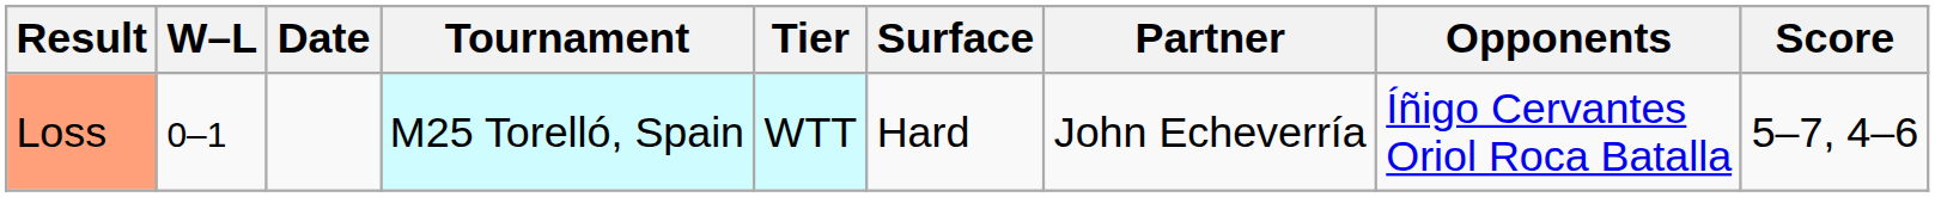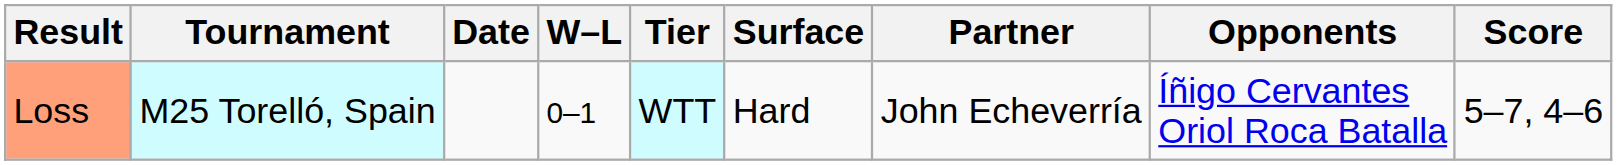 <table class="wikitable">
 <tr>
 <th>Result</th>
+<th>Tournament</th>
+<th>Date</th>
 <th class="unsortable">W–L</th>
-<th>Date</th>
-<th>Tournament</th>
 <th>Tier</th>
 <th>Surface</th>
 <th>Partner</th>
 <th>Opponents</th>
 <th class="unsortable">Score</th>
 </tr>
 <tr>
 <td bgcolor=FFA07A>Loss</td>
+<td style="background:#cffcff;">M25 Torelló, Spain</td>
+<td></td>
 <td><small>0–1</small></td>
-<td></td>
-<td style="background:#cffcff;">M25 Torelló, Spain</td>
 <td style="background:#cffcff;">WTT</td>
 <td>Hard</td>
 <td> John Echeverría</td>
 <td> <a href='#'>Íñigo Cervantes</a><br> <a href='#'>Oriol Roca Batalla</a></td>
 <td>5–7, 4–6</td>
 </tr>
 </table>
